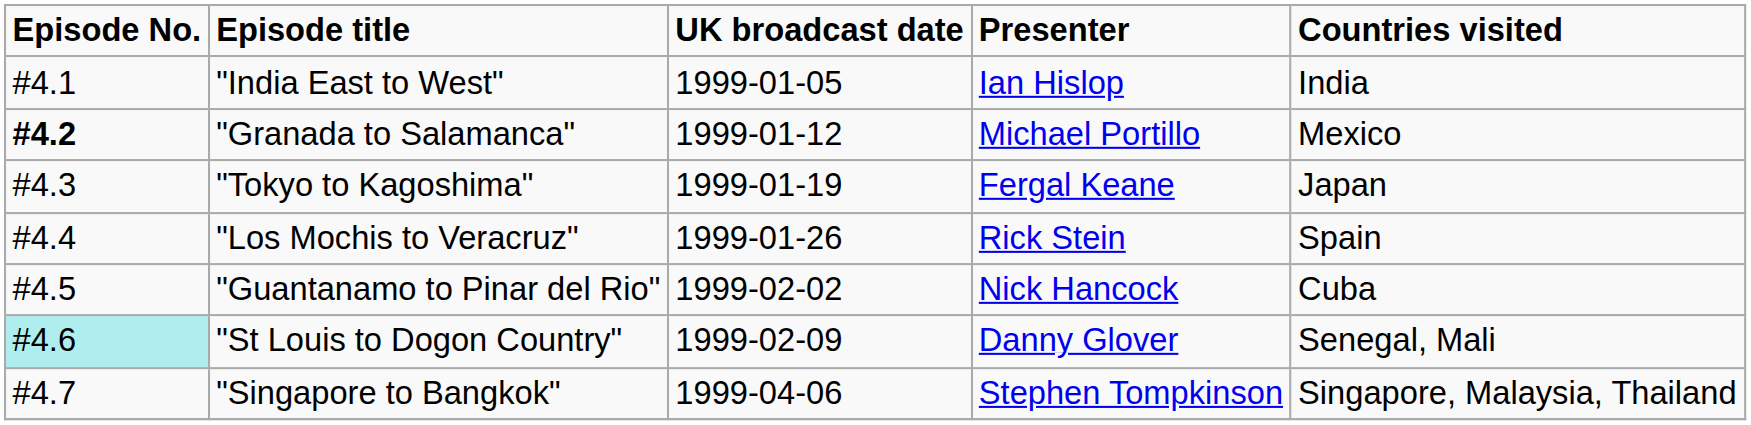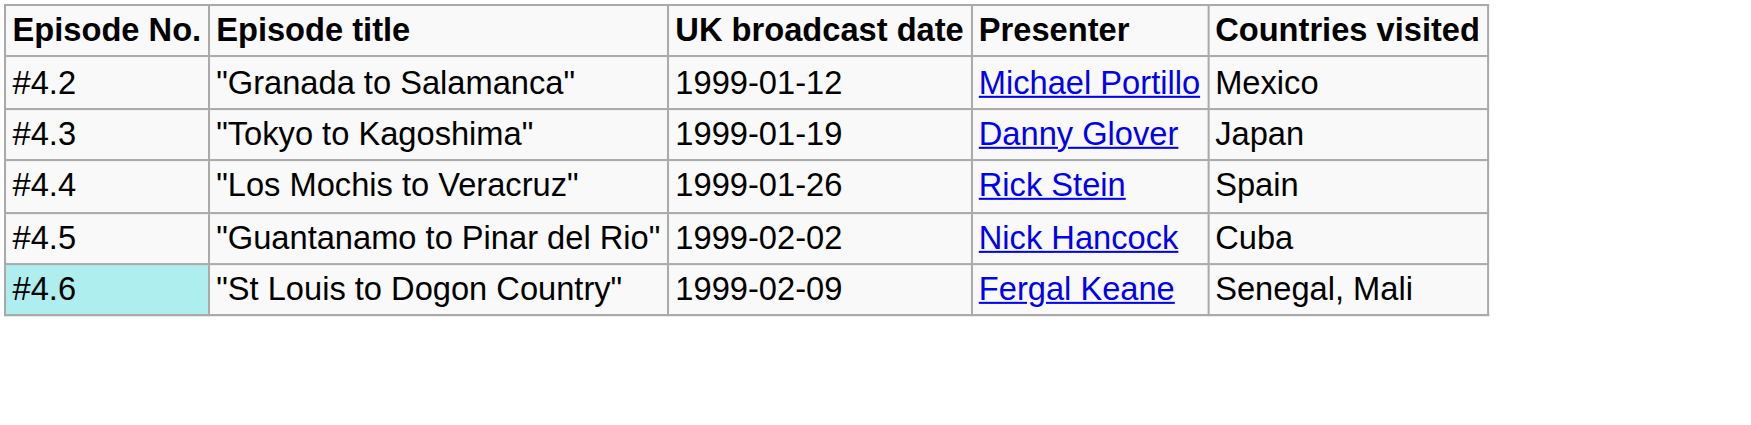 <table class="wikitable">
 <tr>
 <td><strong>Episode No.</strong></td>
 <td><strong>Episode title</strong></td>
 <td><strong>UK broadcast date</strong></td>
 <td><strong>Presenter</strong></td>
 <td><strong>Countries visited</strong></td>
 </tr>
 <tr>
-<td>#4.1</td>
-<td>"India East to West"</td>
-<td>1999-01-05</td>
-<td><a href='#'>Ian Hislop</a></td>
-<td>India</td>
-</tr>
-<tr>
-<td><strong>#4.2</strong></td>
+<td>#4.2</td>
 <td>"Granada to Salamanca"</td>
 <td>1999-01-12</td>
 <td><a href='#'>Michael Portillo</a></td>
 <td>Mexico</td>
 </tr>
 <tr>
 <td>#4.3</td>
 <td>"Tokyo to Kagoshima"</td>
 <td>1999-01-19</td>
-<td><a href='#'>Fergal Keane</a></td>
+<td><a href='#'>Danny Glover</a></td>
 <td>Japan</td>
 </tr>
 <tr>
 <td>#4.4</td>
 <td>"Los Mochis to Veracruz"</td>
 <td>1999-01-26</td>
 <td><a href='#'>Rick Stein</a></td>
 <td>Spain</td>
 </tr>
 <tr>
 <td>#4.5</td>
 <td>"Guantanamo to Pinar del Rio"</td>
 <td>1999-02-02</td>
 <td><a href='#'>Nick Hancock</a></td>
 <td>Cuba</td>
 </tr>
 <tr>
 <td style="background: paleturquoise;">#4.6</td>
 <td>"St Louis to Dogon Country"</td>
 <td>1999-02-09</td>
-<td><a href='#'>Danny Glover</a></td>
+<td><a href='#'>Fergal Keane</a></td>
 <td>Senegal, Mali</td>
-</tr>
-<tr>
-<td>#4.7</td>
-<td>"Singapore to Bangkok"</td>
-<td>1999-04-06</td>
-<td><a href='#'>Stephen Tompkinson</a></td>
-<td>Singapore, Malaysia, Thailand</td>
 </tr>
 <tr>
 </tr>
 </table>
